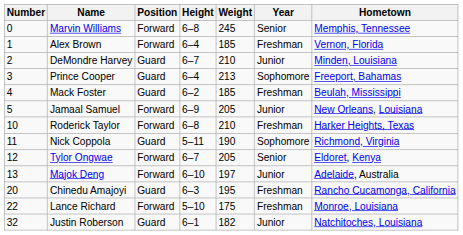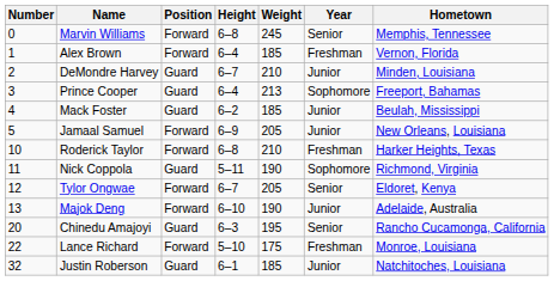 <table class="wikitable sortable" style="font-size: 95%;">
 <tr>
 <th>Number</th>
 <th>Name</th>
 <th>Position</th>
 <th>Height</th>
 <th>Weight</th>
 <th>Year</th>
 <th>Hometown</th>
 </tr>
 <tr>
 <td>0</td>
 <td><a href='#'>Marvin Williams</a></td>
 <td>Forward</td>
 <td>6–8</td>
 <td>245</td>
 <td>Senior</td>
 <td><a href='#'>Memphis, Tennessee</a></td>
 </tr>
 <tr>
 <td>1</td>
 <td>Alex Brown</td>
 <td>Forward</td>
 <td>6–4</td>
 <td>185</td>
 <td>Freshman</td>
 <td><a href='#'>Vernon, Florida</a></td>
 </tr>
 <tr>
 <td>2</td>
 <td>DeMondre Harvey</td>
 <td>Guard</td>
 <td>6–7</td>
 <td>210</td>
 <td>Junior</td>
 <td><a href='#'>Minden, Louisiana</a></td>
 </tr>
 <tr>
 <td>3</td>
 <td>Prince Cooper</td>
 <td>Guard</td>
 <td>6–4</td>
 <td>213</td>
 <td>Sophomore</td>
 <td><a href='#'>Freeport, Bahamas</a></td>
 </tr>
 <tr>
 <td>4</td>
 <td>Mack Foster</td>
 <td>Guard</td>
 <td>6–2</td>
 <td>185</td>
-<td>Freshman</td>
+<td>Junior</td>
 <td><a href='#'>Beulah, Mississippi</a></td>
 </tr>
 <tr>
 <td>5</td>
 <td>Jamaal Samuel</td>
 <td>Forward</td>
 <td>6–9</td>
 <td>205</td>
 <td>Junior</td>
 <td><a href='#'>New Orleans</a>, <a href='#'>Louisiana</a></td>
 </tr>
 <tr>
 <td>10</td>
 <td>Roderick Taylor</td>
 <td>Forward</td>
 <td>6–8</td>
 <td>210</td>
 <td>Freshman</td>
 <td><a href='#'>Harker Heights, Texas</a></td>
 </tr>
 <tr>
 <td>11</td>
 <td>Nick Coppola</td>
 <td>Guard</td>
 <td>5–11</td>
 <td>190</td>
 <td>Sophomore</td>
 <td><a href='#'>Richmond, Virginia</a></td>
 </tr>
 <tr>
 <td>12</td>
 <td><a href='#'>Tylor Ongwae</a></td>
 <td>Forward</td>
 <td>6–7</td>
 <td>205</td>
 <td>Senior</td>
 <td><a href='#'>Eldoret</a>, <a href='#'>Kenya</a></td>
 </tr>
 <tr>
 <td>13</td>
 <td><a href='#'>Majok Deng</a></td>
 <td>Forward</td>
 <td>6–10</td>
-<td>197</td>
+<td>190</td>
 <td>Junior</td>
 <td><a href='#'>Adelaide</a>, Australia</td>
 </tr>
 <tr>
 <td>20</td>
 <td>Chinedu Amajoyi</td>
 <td>Guard</td>
 <td>6–3</td>
 <td>195</td>
-<td>Freshman</td>
+<td>Senior</td>
 <td><a href='#'>Rancho Cucamonga, California</a></td>
 </tr>
 <tr>
 <td>22</td>
 <td>Lance Richard</td>
 <td>Forward</td>
 <td>5–10</td>
 <td>175</td>
 <td>Freshman</td>
 <td><a href='#'>Monroe, Louisiana</a></td>
 </tr>
 <tr>
 <td>32</td>
 <td>Justin Roberson</td>
 <td>Guard</td>
 <td>6–1</td>
-<td>182</td>
+<td>185</td>
 <td>Junior</td>
 <td><a href='#'>Natchitoches, Louisiana</a></td>
 </tr>
 </table>
